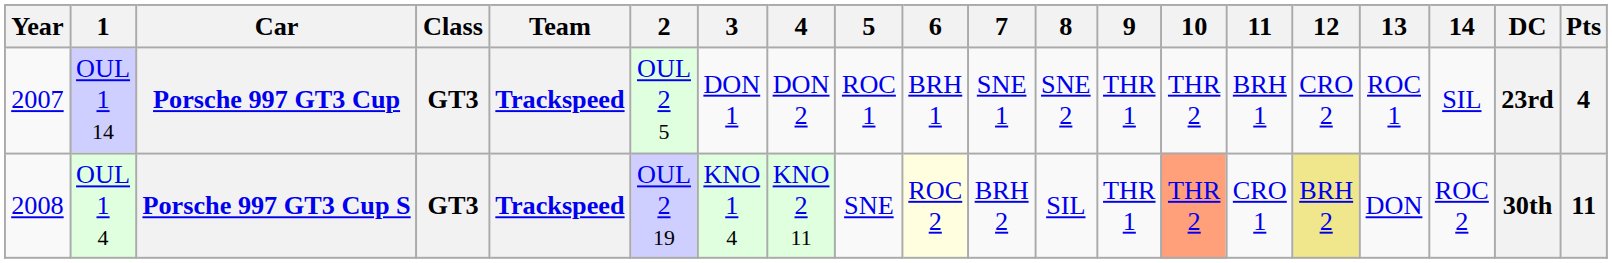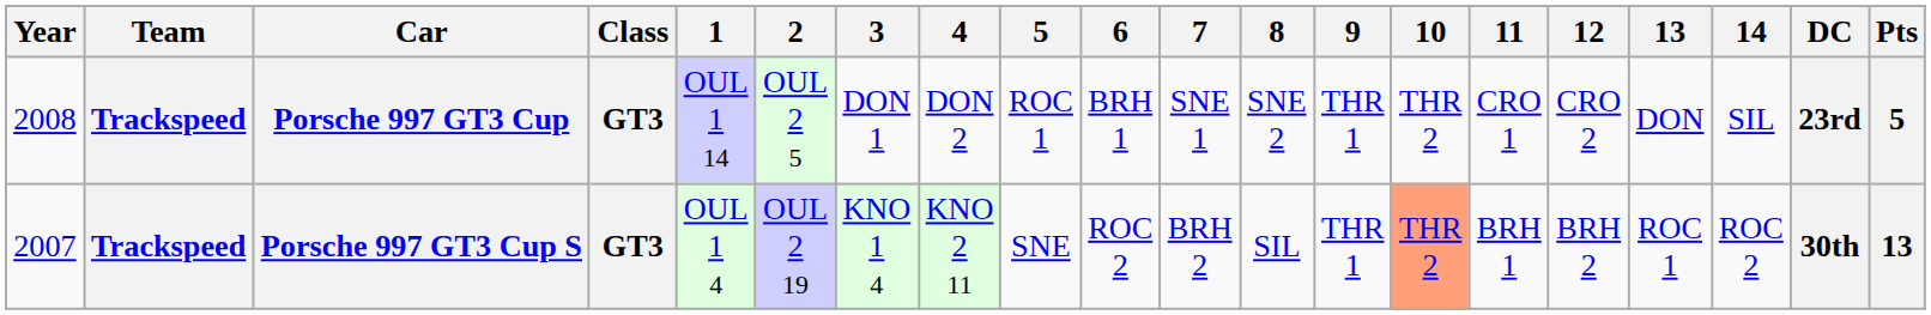 <table class="wikitable" style="text-align:center; font-size:85%">
 <tr>
 <th>Year</th>
-<th>1</th>
+<th>Team</th>
 <th>Car</th>
 <th>Class</th>
-<th>Team</th>
+<th>1</th>
 <th>2</th>
 <th>3</th>
 <th>4</th>
 <th>5</th>
 <th>6</th>
 <th>7</th>
 <th>8</th>
 <th>9</th>
 <th>10</th>
 <th>11</th>
 <th>12</th>
 <th>13</th>
 <th>14</th>
 <th>DC</th>
 <th>Pts</th>
 </tr>
 <tr>
-<td><a href='#'>2007</a></td>
-<td style="background:#CFCFFF;"><a href='#'>OUL<br>1</a><br><small>14</small></td>
+<td><a href='#'>2008</a></td>
+<th nowrap><a href='#'>Trackspeed</a></th>
 <th nowrap><a href='#'>Porsche 997 GT3 Cup</a></th>
 <th><span>GT3</span></th>
-<th nowrap><a href='#'>Trackspeed</a></th>
+<td style="background:#CFCFFF;"><a href='#'>OUL<br>1</a><br><small>14</small></td>
 <td style="background:#DFFFDF;"><a href='#'>OUL<br>2</a><br><small>5</small></td>
 <td><a href='#'>DON<br>1</a></td>
 <td><a href='#'>DON<br>2</a></td>
 <td><a href='#'>ROC<br>1</a></td>
 <td><a href='#'>BRH<br>1</a></td>
 <td><a href='#'>SNE<br>1</a></td>
 <td><a href='#'>SNE<br>2</a></td>
 <td><a href='#'>THR<br>1</a></td>
 <td><a href='#'>THR<br>2</a></td>
-<td><a href='#'>BRH<br>1</a></td>
+<td><a href='#'>CRO<br>1</a></td>
 <td><a href='#'>CRO<br>2</a></td>
-<td><a href='#'>ROC<br>1</a></td>
+<td><a href='#'>DON</a></td>
 <td><a href='#'>SIL</a></td>
 <th>23rd</th>
-<th>4</th>
+<th>5</th>
 </tr>
 <tr>
-<td><a href='#'>2008</a></td>
-<td style="background:#DFFFDF;"><a href='#'>OUL<br>1</a><br><small>4</small></td>
+<td><a href='#'>2007</a></td>
+<th nowrap><a href='#'>Trackspeed</a></th>
 <th nowrap><a href='#'>Porsche 997 GT3 Cup S</a></th>
 <th><span>GT3</span></th>
-<th nowrap><a href='#'>Trackspeed</a></th>
+<td style="background:#DFFFDF;"><a href='#'>OUL<br>1</a><br><small>4</small></td>
 <td style="background:#CFCFFF;"><a href='#'>OUL<br>2</a><br><small>19</small></td>
 <td style="background:#DFFFDF;"><a href='#'>KNO<br>1</a><br><small>4</small></td>
 <td style="background:#DFFFDF;"><a href='#'>KNO<br>2</a><br><small>11</small></td>
 <td><a href='#'>SNE</a></td>
-<td style="background: lightyellow;"><a href='#'>ROC<br>2</a></td>
+<td><a href='#'>ROC<br>2</a></td>
 <td><a href='#'>BRH<br>2</a></td>
 <td><a href='#'>SIL</a></td>
 <td><a href='#'>THR<br>1</a></td>
 <td style="background: lightsalmon;"><a href='#'>THR<br>2</a></td>
-<td><a href='#'>CRO<br>1</a></td>
-<td style="background: khaki;"><a href='#'>BRH<br>2</a></td>
-<td><a href='#'>DON</a></td>
+<td><a href='#'>BRH<br>1</a></td>
+<td><a href='#'>BRH<br>2</a></td>
+<td><a href='#'>ROC<br>1</a></td>
 <td><a href='#'>ROC<br>2</a></td>
 <th>30th</th>
-<th>11</th>
+<th>13</th>
 </tr>
 </table>
